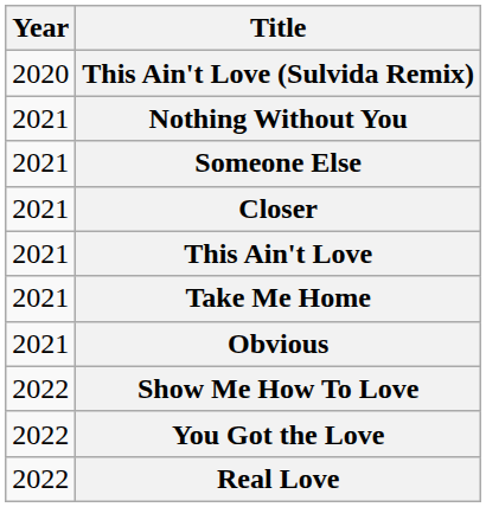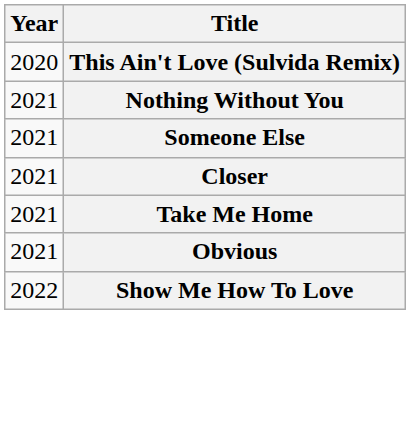 <table class="wikitable plainrowheaders" style="text-align:center;">
 <tr>
 <th>Year</th>
 <th>Title</th>
 </tr>
 <tr>
 <td>2020</td>
 <th>This Ain't Love (Sulvida Remix)</th>
 </tr>
 <tr>
 <td>2021</td>
 <th>Nothing Without You</th>
 </tr>
 <tr>
 <td>2021</td>
 <th>Someone Else</th>
 </tr>
 <tr>
 <td>2021</td>
 <th>Closer</th>
 </tr>
 <tr>
 <td>2021</td>
-<th>This Ain't Love</th>
-</tr>
-<tr>
-<td>2021</td>
 <th>Take Me Home</th>
 </tr>
 <tr>
 <td>2021</td>
 <th>Obvious</th>
 </tr>
 <tr>
 <td>2022</td>
 <th>Show Me How To Love</th>
 </tr>
-<tr>
-<td>2022</td>
-<th>You Got the Love</th>
-</tr>
-<tr>
-<td>2022</td>
-<th>Real Love</th>
-</tr>
 </table>
